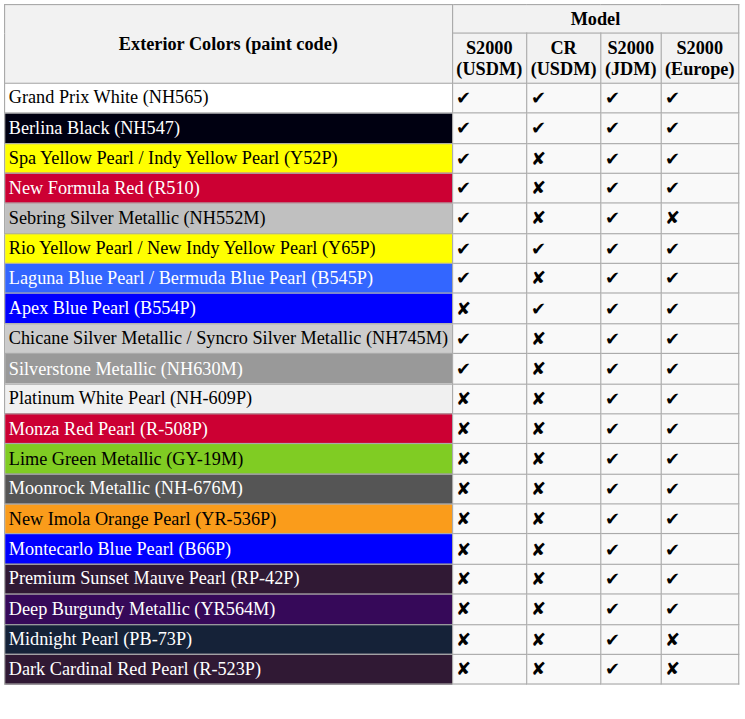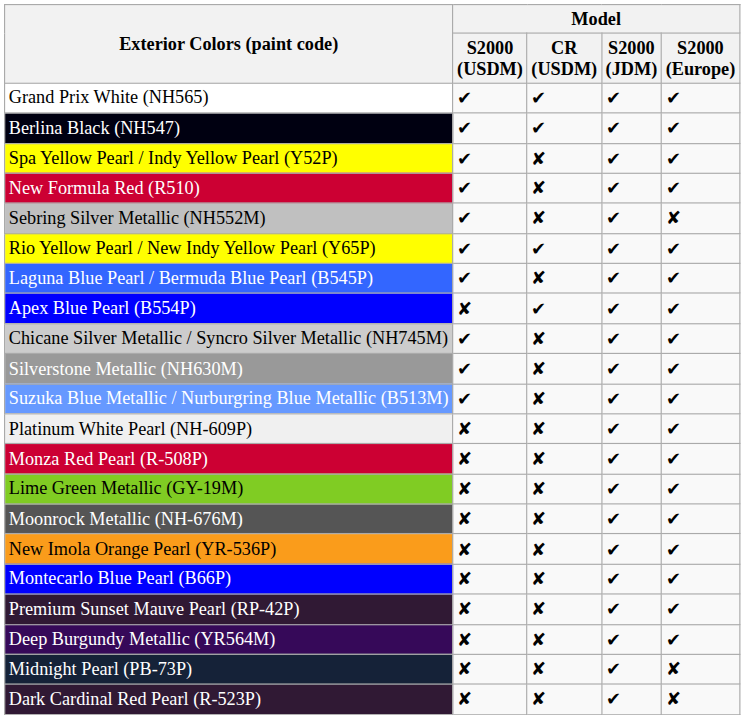 <table class="wikitable">
 <tr>
 <th rowspan="2">Exterior Colors (paint code)</th>
 <th colspan="4" align="center">Model</th>
 </tr>
 <tr>
 <th>S2000<br>(USDM)</th>
 <th>CR<br>(USDM)</th>
 <th>S2000<br>(JDM)</th>
 <th>S2000<br>(Europe)</th>
 </tr>
 <tr>
 <td style="background: White">Grand Prix White (NH565)</td>
 <td>✔</td>
 <td>✔</td>
 <td>✔</td>
 <td>✔</td>
 </tr>
 <tr>
 <td style="background: #001; color: white">Berlina Black (NH547)</td>
 <td>✔</td>
 <td>✔</td>
 <td>✔</td>
 <td>✔</td>
 </tr>
 <tr>
 <td style="background: yellow; color: black">Spa Yellow Pearl / Indy Yellow Pearl (Y52P)</td>
 <td>✔</td>
 <td>✘</td>
 <td>✔</td>
 <td>✔</td>
 </tr>
 <tr>
 <td style="background: #C03; color: white">New Formula Red (R510)</td>
 <td>✔</td>
 <td>✘</td>
 <td>✔</td>
 <td>✔</td>
 </tr>
 <tr>
 <td style="background: silver">Sebring Silver Metallic (NH552M)</td>
 <td>✔</td>
 <td>✘</td>
 <td>✔</td>
 <td>✘</td>
 </tr>
 <tr>
 <td style="background: yellow">Rio Yellow Pearl / New Indy Yellow Pearl (Y65P)</td>
 <td>✔</td>
 <td>✔</td>
 <td>✔</td>
 <td>✔</td>
 </tr>
 <tr>
 <td style="background: #36f; color: white">Laguna Blue Pearl / Bermuda Blue Pearl (B545P)</td>
 <td>✔</td>
 <td>✘</td>
 <td>✔</td>
 <td>✔</td>
 </tr>
 <tr>
 <td style="background: blue; color: white">Apex Blue Pearl (B554P)</td>
 <td>✘</td>
 <td>✔</td>
 <td>✔</td>
 <td>✔</td>
 </tr>
 <tr>
 <td style="background: #ccc">Chicane Silver Metallic / Syncro Silver Metallic (NH745M)</td>
 <td>✔</td>
 <td>✘</td>
 <td>✔</td>
 <td>✔</td>
 </tr>
 <tr>
 <td style="background: #999; color: white">Silverstone Metallic (NH630M)</td>
 <td>✔</td>
 <td>✘</td>
 <td>✔</td>
 <td>✔</td>
 </tr>
 <tr>
+<td style="background: #69f; color: white">Suzuka Blue Metallic / Nurburgring Blue Metallic (B513M)</td>
+<td>✔</td>
+<td>✘</td>
+<td>✔</td>
+<td>✔</td>
+</tr>
+<tr>
 <td style="background: #f0f0f0">Platinum White Pearl (NH-609P)</td>
 <td>✘</td>
 <td>✘</td>
 <td>✔</td>
 <td>✔</td>
 </tr>
 <tr>
 <td style="background: #C03; color: white">Monza Red Pearl (R-508P)</td>
 <td>✘</td>
 <td>✘</td>
 <td>✔</td>
 <td>✔</td>
 </tr>
 <tr>
 <td style="background: #80CC23">Lime Green Metallic (GY-19M)</td>
 <td>✘</td>
 <td>✘</td>
 <td>✔</td>
 <td>✔</td>
 </tr>
 <tr>
 <td style="background: #555; color: white">Moonrock Metallic (NH-676M)</td>
 <td>✘</td>
 <td>✘</td>
 <td>✔</td>
 <td>✔</td>
 </tr>
 <tr>
 <td style="background: #FA9C1B">New Imola Orange Pearl (YR-536P)</td>
 <td>✘</td>
 <td>✘</td>
 <td>✔</td>
 <td>✔</td>
 </tr>
 <tr>
 <td style="background: blue; color: white">Montecarlo Blue Pearl (B66P)</td>
 <td>✘</td>
 <td>✘</td>
 <td>✔</td>
 <td>✔</td>
 </tr>
 <tr>
 <td style="background: #301934; color: white">Premium Sunset Mauve Pearl (RP-42P)</td>
 <td>✘</td>
 <td>✘</td>
 <td>✔</td>
 <td>✔</td>
 </tr>
 <tr>
 <td style="background: #360959; color: white">Deep Burgundy Metallic (YR564M)</td>
 <td>✘</td>
 <td>✘</td>
 <td>✔</td>
 <td>✔</td>
 </tr>
 <tr>
 <td style="background: #152238; color: white">Midnight Pearl (PB-73P)</td>
 <td>✘</td>
 <td>✘</td>
 <td>✔</td>
 <td>✘</td>
 </tr>
 <tr>
 <td style="background: #301934; color: white">Dark Cardinal Red Pearl (R-523P)</td>
 <td>✘</td>
 <td>✘</td>
 <td>✔</td>
 <td>✘</td>
 </tr>
 </table>
